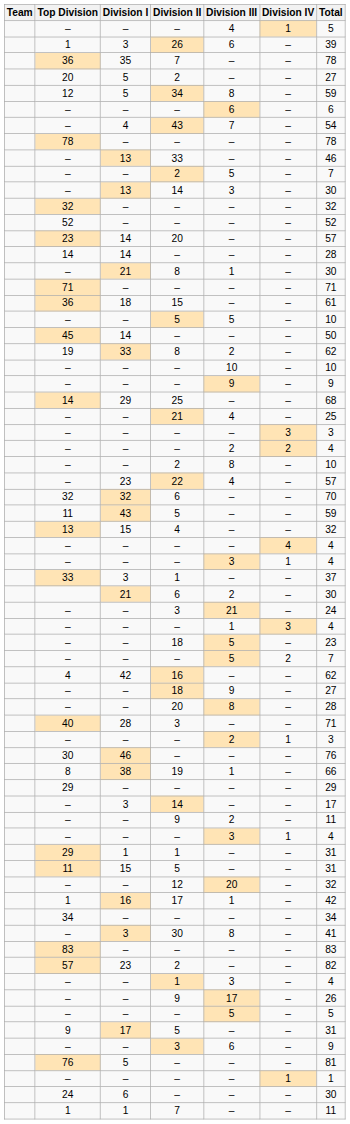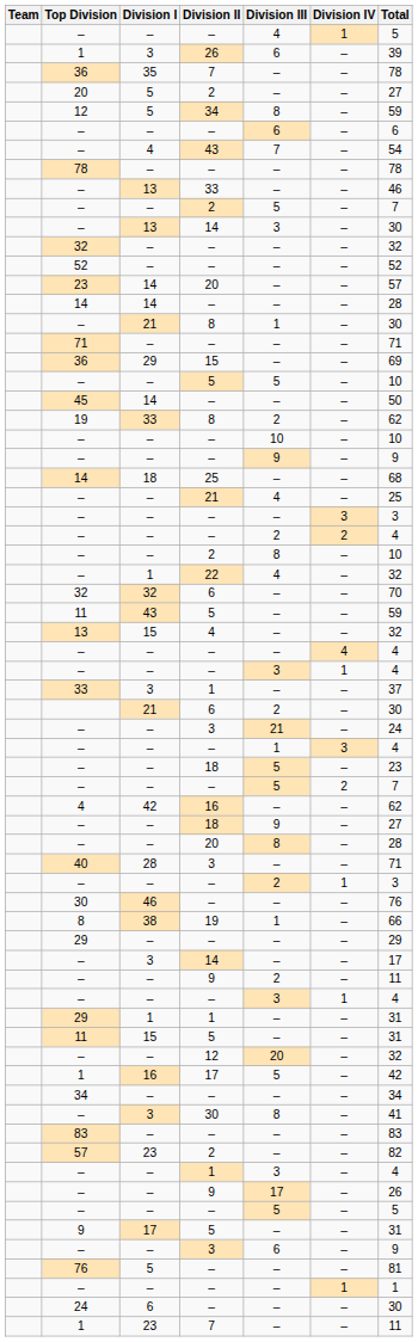 <table class="wikitable sortable" style="text-align:center; font-size:90%;">
 <tr>
 <th>Team</th>
 <th data-sort-type="number">Top Division</th>
 <th data-sort-type="number">Division I</th>
 <th data-sort-type="number">Division II</th>
 <th data-sort-type="number">Division III</th>
 <th data-sort-type="number">Division IV</th>
 <th data-sort-type="number">Total</th>
 </tr>
 <tr>
 <td align=left></td>
 <td>–</td>
 <td>–</td>
 <td>–</td>
 <td>4</td>
 <td style="background:moccasin">1</td>
 <td>5</td>
 </tr>
 <tr>
 <td align=left></td>
 <td>1</td>
 <td>3</td>
 <td style="background:moccasin">26</td>
 <td>6</td>
 <td>–</td>
 <td>39</td>
 </tr>
 <tr>
 <td align=left></td>
 <td style="background:moccasin">36</td>
 <td>35</td>
 <td>7</td>
 <td>–</td>
 <td>–</td>
 <td>78</td>
 </tr>
 <tr>
 <td align=left></td>
 <td>20</td>
 <td>5</td>
 <td>2</td>
 <td>–</td>
 <td>–</td>
 <td>27</td>
 </tr>
 <tr>
 <td align=left></td>
 <td>12</td>
 <td>5</td>
 <td style="background:moccasin">34</td>
 <td>8</td>
 <td>–</td>
 <td>59</td>
 </tr>
 <tr>
 <td align=left></td>
 <td>–</td>
 <td>–</td>
 <td>–</td>
 <td style="background:moccasin">6</td>
 <td>–</td>
 <td>6</td>
 </tr>
 <tr>
 <td align=left></td>
 <td>–</td>
 <td>4</td>
 <td style="background:moccasin">43</td>
 <td>7</td>
 <td>–</td>
 <td>54</td>
 </tr>
 <tr>
 <td align=left></td>
 <td style="background:moccasin">78</td>
 <td>–</td>
 <td>–</td>
 <td>–</td>
 <td>–</td>
 <td>78</td>
 </tr>
 <tr>
 <td align=left></td>
 <td>–</td>
 <td style="background:moccasin">13</td>
 <td>33</td>
 <td>–</td>
 <td>–</td>
 <td>46</td>
 </tr>
 <tr>
 <td align=left></td>
 <td>–</td>
 <td>–</td>
 <td style="background:moccasin">2</td>
 <td>5</td>
 <td>–</td>
 <td>7</td>
 </tr>
 <tr>
 <td align=left></td>
 <td>–</td>
 <td style="background:moccasin">13</td>
 <td>14</td>
 <td>3</td>
 <td>–</td>
 <td>30</td>
 </tr>
 <tr>
 <td align=left></td>
 <td style="background:moccasin">32</td>
 <td>–</td>
 <td>–</td>
 <td>–</td>
 <td>–</td>
 <td>32</td>
 </tr>
 <tr>
 <td align=left><em></em></td>
 <td>52</td>
 <td>–</td>
 <td>–</td>
 <td>–</td>
 <td>–</td>
 <td>52</td>
 </tr>
 <tr>
 <td align=left></td>
 <td style="background:moccasin">23</td>
 <td>14</td>
 <td>20</td>
 <td>–</td>
 <td>–</td>
 <td>57</td>
 </tr>
 <tr>
 <td align=left><em></em></td>
 <td>14</td>
 <td>14</td>
 <td>–</td>
 <td>–</td>
 <td>–</td>
 <td>28</td>
 </tr>
 <tr>
 <td align=left></td>
 <td>–</td>
 <td style="background:moccasin">21</td>
 <td>8</td>
 <td>1</td>
 <td>–</td>
 <td>30</td>
 </tr>
 <tr>
 <td align=left></td>
 <td style="background:moccasin">71</td>
 <td>–</td>
 <td>–</td>
 <td>–</td>
 <td>–</td>
 <td>71</td>
 </tr>
 <tr>
 <td align=left></td>
 <td style="background:moccasin">36</td>
-<td>18</td>
+<td>29</td>
 <td>15</td>
 <td>–</td>
 <td>–</td>
-<td>61</td>
+<td>69</td>
 </tr>
 <tr>
 <td align=left></td>
 <td>–</td>
 <td>–</td>
 <td style="background:moccasin">5</td>
 <td>5</td>
 <td>–</td>
 <td>10</td>
 </tr>
 <tr>
 <td align=left></td>
 <td style="background:moccasin">45</td>
 <td>14</td>
 <td>–</td>
 <td>–</td>
 <td>–</td>
 <td>50</td>
 </tr>
 <tr>
 <td align=left></td>
 <td>19</td>
 <td style="background:moccasin">33</td>
 <td>8</td>
 <td>2</td>
 <td>–</td>
 <td>62</td>
 </tr>
 <tr>
 <td align=left></td>
 <td>–</td>
 <td>–</td>
 <td>–</td>
 <td>10</td>
 <td>–</td>
 <td>10</td>
 </tr>
 <tr>
 <td align=left></td>
 <td>–</td>
 <td>–</td>
 <td>–</td>
 <td style="background:moccasin">9</td>
 <td>–</td>
 <td>9</td>
 </tr>
 <tr>
 <td align=left></td>
 <td style="background:moccasin">14</td>
-<td>29</td>
+<td>18</td>
 <td>25</td>
 <td>–</td>
 <td>–</td>
 <td>68</td>
 </tr>
 <tr>
 <td align=left></td>
 <td>–</td>
 <td>–</td>
 <td style="background:moccasin">21</td>
 <td>4</td>
 <td>–</td>
 <td>25</td>
 </tr>
 <tr>
 <td align=left></td>
 <td>–</td>
 <td>–</td>
 <td>–</td>
 <td>–</td>
 <td style="background:moccasin">3</td>
 <td>3</td>
 </tr>
 <tr>
 <td align=left></td>
 <td>–</td>
 <td>–</td>
 <td>–</td>
 <td>2</td>
 <td style="background:moccasin">2</td>
 <td>4</td>
 </tr>
 <tr>
 <td align=left></td>
 <td>–</td>
 <td>–</td>
 <td>2</td>
 <td>8</td>
 <td>–</td>
 <td>10</td>
 </tr>
 <tr>
 <td align=left></td>
 <td>–</td>
-<td>23</td>
+<td>1</td>
 <td style="background:moccasin">22</td>
 <td>4</td>
 <td>–</td>
-<td>57</td>
+<td>32</td>
 </tr>
 <tr>
 <td align=left></td>
 <td>32</td>
 <td style="background:moccasin">32</td>
 <td>6</td>
 <td>–</td>
 <td>–</td>
 <td>70</td>
 </tr>
 <tr>
 <td align=left></td>
 <td>11</td>
 <td style="background:moccasin">43</td>
 <td>5</td>
 <td>–</td>
 <td>–</td>
 <td>59</td>
 </tr>
 <tr>
 <td align=left></td>
 <td style="background:moccasin">13</td>
 <td>15</td>
 <td>4</td>
 <td>–</td>
 <td>–</td>
 <td>32</td>
 </tr>
 <tr>
 <td align=left></td>
 <td>–</td>
 <td>–</td>
 <td>–</td>
 <td>–</td>
 <td style="background:moccasin">4</td>
 <td>4</td>
 </tr>
 <tr>
 <td align=left></td>
 <td>–</td>
 <td>–</td>
 <td>–</td>
 <td style="background:moccasin">3</td>
 <td>1</td>
 <td>4</td>
 </tr>
 <tr>
 <td align=left></td>
 <td style="background:moccasin">33</td>
 <td>3</td>
 <td>1</td>
 <td>–</td>
 <td>–</td>
 <td>37</td>
 </tr>
 <tr>
 <td align=left></td>
 <td></td>
 <td style="background:moccasin">21</td>
 <td>6</td>
 <td>2</td>
 <td>–</td>
 <td>30</td>
 </tr>
 <tr>
 <td align=left></td>
 <td>–</td>
 <td>–</td>
 <td>3</td>
 <td style="background:moccasin">21</td>
 <td>–</td>
 <td>24</td>
 </tr>
 <tr>
 <td align=left></td>
 <td>–</td>
 <td>–</td>
 <td>–</td>
 <td>1</td>
 <td style="background:moccasin">3</td>
 <td>4</td>
 </tr>
 <tr>
 <td align=left></td>
 <td>–</td>
 <td>–</td>
 <td>18</td>
 <td style="background:moccasin">5</td>
 <td>–</td>
 <td>23</td>
 </tr>
 <tr>
 <td align=left></td>
 <td>–</td>
 <td>–</td>
 <td>–</td>
 <td style="background:moccasin">5</td>
 <td>2</td>
 <td>7</td>
 </tr>
 <tr>
 <td align=left></td>
 <td>4</td>
 <td>42</td>
 <td style="background:moccasin">16</td>
 <td>–</td>
 <td>–</td>
 <td>62</td>
 </tr>
 <tr>
 <td align=left></td>
 <td>–</td>
 <td>–</td>
 <td style="background:moccasin">18</td>
 <td>9</td>
 <td>–</td>
 <td>27</td>
 </tr>
 <tr>
 <td align=left></td>
 <td>–</td>
 <td>–</td>
 <td>20</td>
 <td style="background:moccasin">8</td>
 <td>–</td>
 <td>28</td>
 </tr>
 <tr>
 <td align=left></td>
 <td style="background:moccasin">40</td>
 <td>28</td>
 <td>3</td>
 <td>–</td>
 <td>–</td>
 <td>71</td>
 </tr>
 <tr>
 <td align=left></td>
 <td>–</td>
 <td>–</td>
 <td>–</td>
 <td style="background:moccasin">2</td>
 <td>1</td>
 <td>3</td>
 </tr>
 <tr>
 <td align=left></td>
 <td>30</td>
 <td style="background:moccasin">46</td>
 <td>–</td>
 <td>–</td>
 <td>–</td>
 <td>76</td>
 </tr>
 <tr>
 <td align=left></td>
 <td>8</td>
 <td style="background:moccasin">38</td>
 <td>19</td>
 <td>1</td>
 <td>–</td>
 <td>66</td>
 </tr>
 <tr>
 <td align=left></td>
 <td>29</td>
 <td>–</td>
 <td>–</td>
 <td>–</td>
 <td>–</td>
 <td>29</td>
 </tr>
 <tr>
 <td align=left></td>
 <td>–</td>
 <td>3</td>
 <td style="background:moccasin">14</td>
 <td>–</td>
 <td>–</td>
 <td>17</td>
 </tr>
 <tr>
 <td align=left><em></em></td>
 <td>–</td>
 <td>–</td>
 <td>9</td>
 <td>2</td>
 <td>–</td>
 <td>11</td>
 </tr>
 <tr>
 <td align=left></td>
 <td>–</td>
 <td>–</td>
 <td>–</td>
 <td style="background:moccasin">3</td>
 <td>1</td>
 <td>4</td>
 </tr>
 <tr>
 <td align=left></td>
 <td style="background:moccasin">29</td>
 <td>1</td>
 <td>1</td>
 <td>–</td>
 <td>–</td>
 <td>31</td>
 </tr>
 <tr>
 <td align=left></td>
 <td style="background:moccasin">11</td>
 <td>15</td>
 <td>5</td>
 <td>–</td>
 <td>–</td>
 <td>31</td>
 </tr>
 <tr>
 <td align=left></td>
 <td>–</td>
 <td>–</td>
 <td>12</td>
 <td style="background:moccasin">20</td>
 <td>–</td>
 <td>32</td>
 </tr>
 <tr>
 <td align=left></td>
 <td>1</td>
 <td style="background:moccasin">16</td>
 <td>17</td>
-<td>1</td>
+<td>5</td>
 <td>–</td>
 <td>42</td>
 </tr>
 <tr>
 <td align=left><em></em></td>
 <td>34</td>
 <td>–</td>
 <td>–</td>
 <td>–</td>
 <td>–</td>
 <td>34</td>
 </tr>
 <tr>
 <td align=left></td>
 <td>–</td>
 <td style="background:moccasin">3</td>
 <td>30</td>
 <td>8</td>
 <td>–</td>
 <td>41</td>
 </tr>
 <tr>
 <td align=left></td>
 <td style="background:moccasin">83</td>
 <td>–</td>
 <td>–</td>
 <td>–</td>
 <td>–</td>
 <td>83</td>
 </tr>
 <tr>
 <td align=left></td>
 <td style="background:moccasin">57</td>
 <td>23</td>
 <td>2</td>
 <td>–</td>
 <td>–</td>
 <td>82</td>
 </tr>
 <tr>
 <td align=left></td>
 <td>–</td>
 <td>–</td>
 <td style="background:moccasin">1</td>
 <td>3</td>
 <td>–</td>
 <td>4</td>
 </tr>
 <tr>
 <td align=left></td>
 <td>–</td>
 <td>–</td>
 <td>9</td>
 <td style="background:moccasin">17</td>
 <td>–</td>
 <td>26</td>
 </tr>
 <tr>
 <td align=left></td>
 <td>–</td>
 <td>–</td>
 <td>–</td>
 <td style="background:moccasin">5</td>
 <td>–</td>
 <td>5</td>
 </tr>
 <tr>
 <td align=left></td>
 <td>9</td>
 <td style="background:moccasin">17</td>
 <td>5</td>
 <td>–</td>
 <td>–</td>
 <td>31</td>
 </tr>
 <tr>
 <td align=left></td>
 <td>–</td>
 <td>–</td>
 <td style="background:moccasin">3</td>
 <td>6</td>
 <td>–</td>
 <td>9</td>
 </tr>
 <tr>
 <td align=left></td>
 <td style="background:moccasin">76</td>
 <td>5</td>
 <td>–</td>
 <td>–</td>
 <td>–</td>
 <td>81</td>
 </tr>
 <tr>
 <td align=left></td>
 <td>–</td>
 <td>–</td>
 <td>–</td>
 <td>–</td>
 <td style="background:moccasin">1</td>
 <td>1</td>
 </tr>
 <tr>
 <td align=left><em></em></td>
 <td>24</td>
 <td>6</td>
 <td>–</td>
 <td>–</td>
 <td>–</td>
 <td>30</td>
 </tr>
 <tr>
 <td align=left><em></em></td>
 <td>1</td>
-<td>1</td>
+<td>23</td>
 <td>7</td>
 <td>–</td>
 <td>–</td>
 <td>11</td>
 </tr>
 </table>
